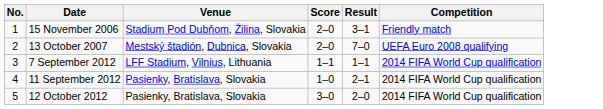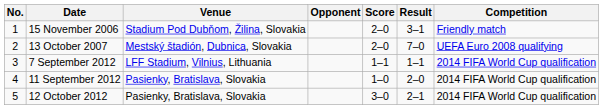 <table class="wikitable sortable">
 <tr>
 <th scope="col">No.</th>
 <th scope="col">Date</th>
 <th scope="col">Venue</th>
+<th scope="col">Opponent</th>
 <th scope="col">Score</th>
 <th scope="col">Result</th>
 <th scope="col">Competition</th>
 </tr>
 <tr>
 <td align="center">1</td>
 <td>15 November 2006</td>
 <td><a href='#'>Stadium Pod Dubňom</a>, <a href='#'>Žilina</a>, Slovakia</td>
+<td></td>
 <td align="center">2–0</td>
 <td align="center">3–1</td>
 <td><a href='#'>Friendly match</a></td>
 </tr>
 <tr>
 <td align="center">2</td>
 <td>13 October 2007</td>
 <td><a href='#'>Mestský štadión</a>, <a href='#'>Dubnica</a>, Slovakia</td>
+<td></td>
 <td align="center">2–0</td>
 <td align="center">7–0</td>
 <td><a href='#'>UEFA Euro 2008 qualifying</a></td>
 </tr>
 <tr>
 <td align="center">3</td>
 <td>7 September 2012</td>
 <td><a href='#'>LFF Stadium</a>, <a href='#'>Vilnius</a>, Lithuania</td>
+<td></td>
 <td align="center">1–1</td>
 <td align="center">1–1</td>
 <td><a href='#'>2014 FIFA World Cup qualification</a></td>
 </tr>
 <tr>
 <td align="center">4</td>
 <td>11 September 2012</td>
 <td><a href='#'>Pasienky</a>, <a href='#'>Bratislava</a>, Slovakia</td>
+<td></td>
 <td align="center">1–0</td>
-<td align="center">2–1</td>
+<td align="center">2–0</td>
 <td>2014 FIFA World Cup qualification</td>
 </tr>
 <tr>
 <td align="center">5</td>
 <td>12 October 2012</td>
 <td>Pasienky, Bratislava, Slovakia</td>
+<td></td>
 <td align="center">3–0</td>
-<td align="center">2–0</td>
+<td align="center">2–1</td>
 <td>2014 FIFA World Cup qualification</td>
 </tr>
 </table>
